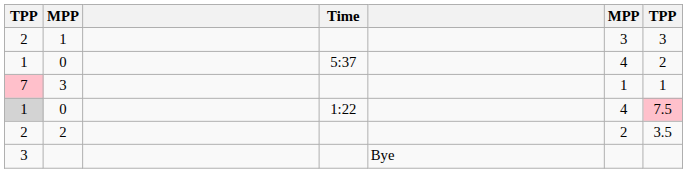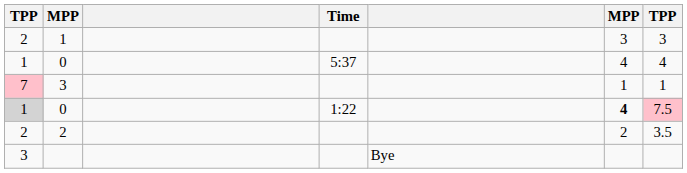 <table class="wikitable" style="text-align: center;" |>
 <tr>
 <th width="35">TPP</th>
 <th width="35">MPP</th>
 <th width="250"></th>
 <th width="45">Time</th>
 <th width="250"></th>
 <th width="35">MPP</th>
 <th width="35">TPP</th>
 </tr>
 <tr>
 <td>2</td>
 <td>1</td>
 <td style="text-align:left;"><strong></strong></td>
 <td></td>
 <td style="text-align:left;"></td>
 <td>3</td>
 <td>3</td>
 </tr>
 <tr>
 <td>1</td>
 <td>0</td>
 <td style="text-align:left;"><strong></strong></td>
 <td>5:37</td>
 <td style="text-align:left;"></td>
 <td>4</td>
-<td>2</td>
+<td>4</td>
 </tr>
 <tr>
 <td bgcolor=pink>7</td>
 <td>3</td>
 <td style="text-align:left;"></td>
 <td></td>
 <td style="text-align:left;"><strong></strong></td>
 <td>1</td>
 <td>1</td>
 </tr>
 <tr>
 <td style="background: lightgrey;">1</td>
 <td>0</td>
 <td style="text-align:left;"><strong></strong></td>
 <td>1:22</td>
 <td style="text-align:left;"></td>
-<td>4</td>
+<td><strong>4</strong></td>
 <td bgcolor=pink>7.5</td>
 </tr>
 <tr>
 <td>2</td>
 <td>2</td>
 <td style="text-align:left;"></td>
 <td></td>
 <td style="text-align:left;"></td>
 <td>2</td>
 <td>3.5</td>
 </tr>
 <tr>
 <td>3</td>
 <td></td>
 <td style="text-align:left;"><strong></strong></td>
 <td></td>
 <td style="text-align:left;">Bye</td>
 <td></td>
 <td></td>
 </tr>
 </table>
